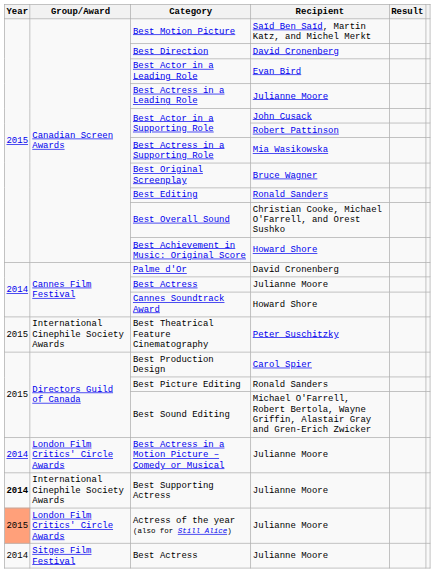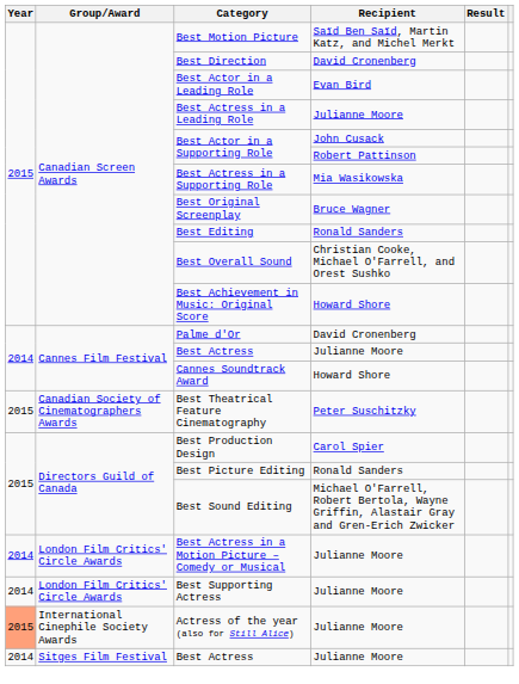 <table class="wikitable sortable" style="width: 99%;">
 <tr>
 <th>Year</th>
 <th>Group/Award</th>
 <th>Category</th>
 <th>Recipient</th>
 <th>Result</th>
 <th scope="col" class="unsortable"></th>
 </tr>
 <tr>
 <td rowspan="11"><a href='#'>2015</a></td>
 <td rowspan="11"><a href='#'>Canadian Screen Awards</a></td>
 <td><a href='#'>Best Motion Picture</a></td>
 <td><a href='#'>Saïd Ben Saïd</a>, Martin Katz, and Michel Merkt</td>
 <td></td>
 <td align="center"></td>
 </tr>
 <tr>
 <td><a href='#'>Best Direction</a></td>
 <td><a href='#'>David Cronenberg</a></td>
 <td></td>
 <td align="center"></td>
 </tr>
 <tr>
 <td><a href='#'>Best Actor in a Leading Role</a></td>
 <td><a href='#'>Evan Bird</a></td>
 <td></td>
 <td align="center"></td>
 </tr>
 <tr>
 <td><a href='#'>Best Actress in a Leading Role</a></td>
 <td><a href='#'>Julianne Moore</a></td>
 <td></td>
 <td align="center"></td>
 </tr>
 <tr>
 <td rowspan="2"><a href='#'>Best Actor in a Supporting Role</a></td>
 <td><a href='#'>John Cusack</a></td>
 <td></td>
 <td align="center"></td>
 </tr>
 <tr>
 <td><a href='#'>Robert Pattinson</a></td>
 <td></td>
 <td align="center"></td>
 </tr>
 <tr>
 <td><a href='#'>Best Actress in a Supporting Role</a></td>
 <td><a href='#'>Mia Wasikowska</a></td>
 <td></td>
 <td align="center"></td>
 </tr>
 <tr>
 <td><a href='#'>Best Original Screenplay</a></td>
 <td><a href='#'>Bruce Wagner</a></td>
 <td></td>
 <td align="center"></td>
 </tr>
 <tr>
 <td><a href='#'>Best Editing</a></td>
 <td><a href='#'>Ronald Sanders</a></td>
 <td></td>
 <td align="center"></td>
 </tr>
 <tr>
 <td><a href='#'>Best Overall Sound</a></td>
 <td>Christian Cooke, Michael O'Farrell, and Orest Sushko</td>
 <td></td>
 <td align="center"></td>
 </tr>
 <tr>
 <td><a href='#'>Best Achievement in Music: Original Score</a></td>
 <td><a href='#'>Howard Shore</a></td>
 <td></td>
 <td align="center"></td>
 </tr>
 <tr>
 <td rowspan="3"><a href='#'>2014</a></td>
 <td rowspan="3"><a href='#'>Cannes Film Festival</a></td>
 <td><a href='#'>Palme d'Or</a></td>
 <td>David Cronenberg</td>
 <td></td>
 <td align="center"></td>
 </tr>
 <tr>
 <td><a href='#'>Best Actress</a></td>
 <td>Julianne Moore</td>
 <td></td>
 <td align="center"></td>
 </tr>
 <tr>
 <td><a href='#'>Cannes Soundtrack Award</a></td>
 <td>Howard Shore</td>
 <td></td>
 <td align="center"></td>
 </tr>
 <tr>
 <td>2015</td>
-<td>International Cinephile Society Awards</td>
+<td><a href='#'>Canadian Society of Cinematographers Awards</a></td>
 <td>Best Theatrical Feature Cinematography</td>
 <td><a href='#'>Peter Suschitzky</a></td>
 <td></td>
 <td align="center"></td>
 </tr>
 <tr>
 <td rowspan="3">2015</td>
 <td rowspan="3"><a href='#'>Directors Guild of Canada</a></td>
 <td>Best Production Design</td>
 <td><a href='#'>Carol Spier</a></td>
 <td></td>
 <td align="center"></td>
 </tr>
 <tr>
 <td>Best Picture Editing</td>
 <td>Ronald Sanders</td>
 <td></td>
 <td align="center"></td>
 </tr>
 <tr>
 <td>Best Sound Editing</td>
 <td>Michael O'Farrell, Robert Bertola, Wayne Griffin, Alastair Gray and Gren-Erich Zwicker</td>
 <td></td>
 <td align="center"></td>
 </tr>
 <tr>
 <td><a href='#'>2014</a></td>
 <td><a href='#'>London Film Critics' Circle Awards</a></td>
 <td><a href='#'>Best Actress in a Motion Picture – Comedy or Musical</a></td>
 <td>Julianne Moore</td>
 <td></td>
 <td align="center"></td>
 </tr>
 <tr>
-<td><strong>2014</strong></td>
-<td>International Cinephile Society Awards</td>
+<td>2014</td>
+<td><a href='#'>London Film Critics' Circle Awards</a></td>
 <td>Best Supporting Actress</td>
 <td>Julianne Moore</td>
 <td></td>
 <td align="center"></td>
 </tr>
 <tr>
 <td style="background: lightsalmon;">2015</td>
-<td><a href='#'>London Film Critics' Circle Awards</a></td>
+<td>International Cinephile Society Awards</td>
 <td>Actress of the year <small>(also for <em><a href='#'>Still Alice</a></em>)</small></td>
 <td>Julianne Moore</td>
 <td></td>
 <td align="center"></td>
 </tr>
 <tr>
 <td>2014</td>
 <td><a href='#'>Sitges Film Festival</a></td>
 <td>Best Actress</td>
 <td>Julianne Moore</td>
 <td></td>
 <td align="center"></td>
 </tr>
 </table>
